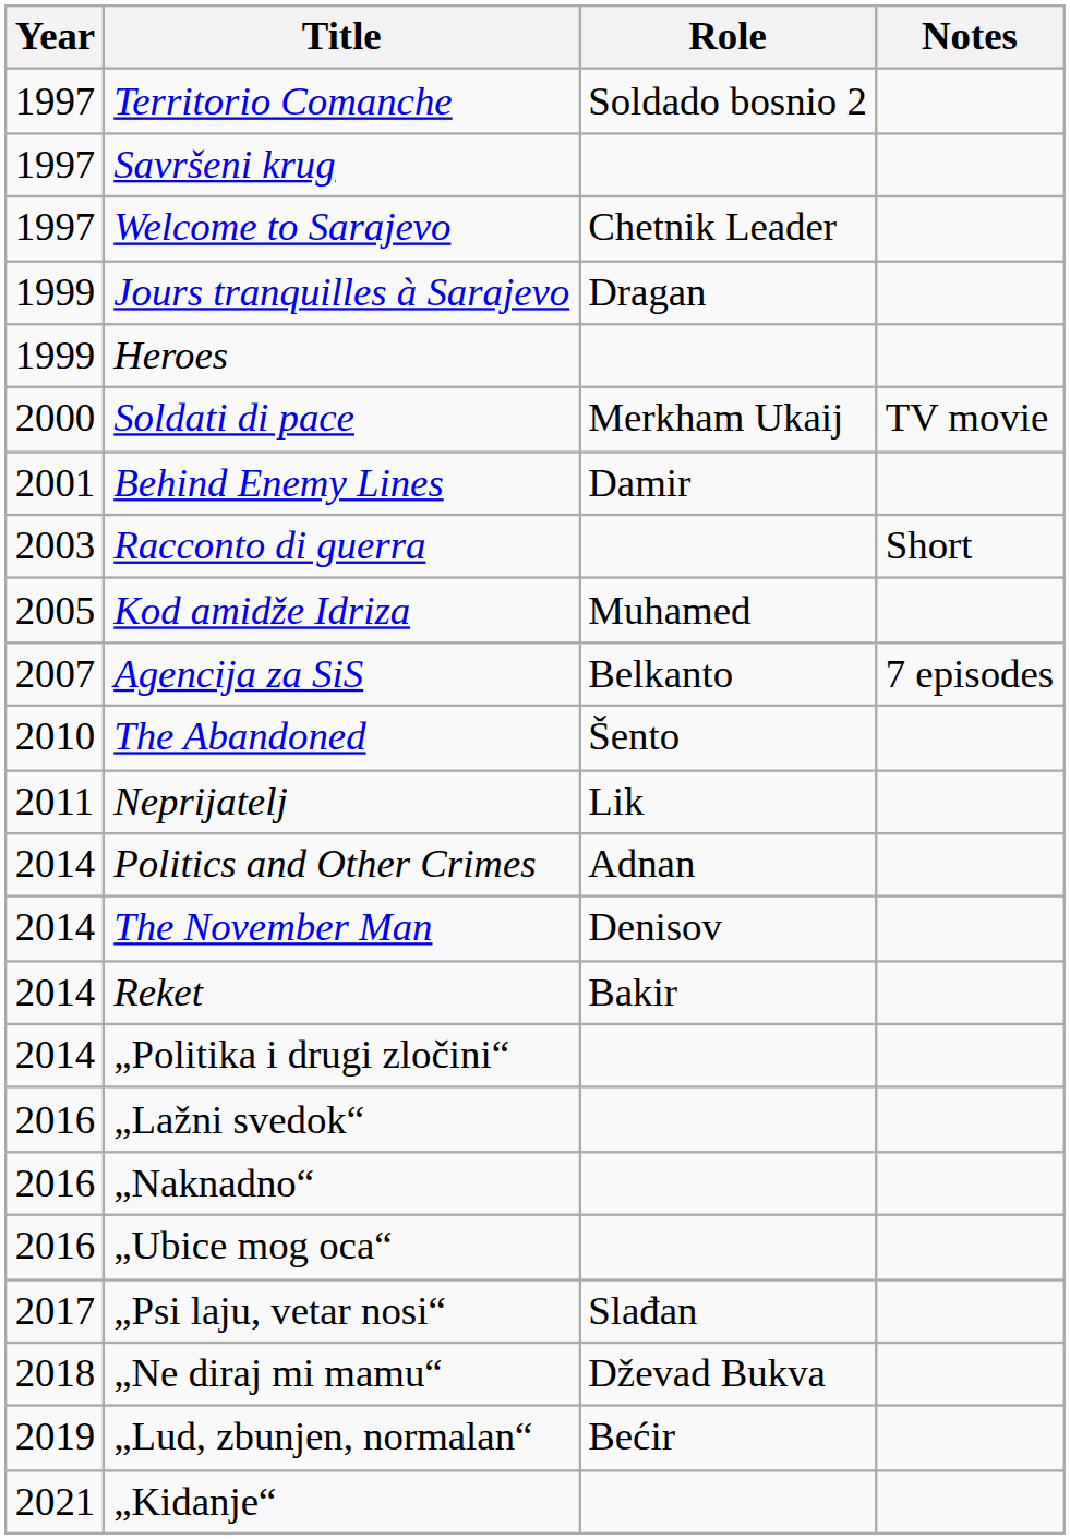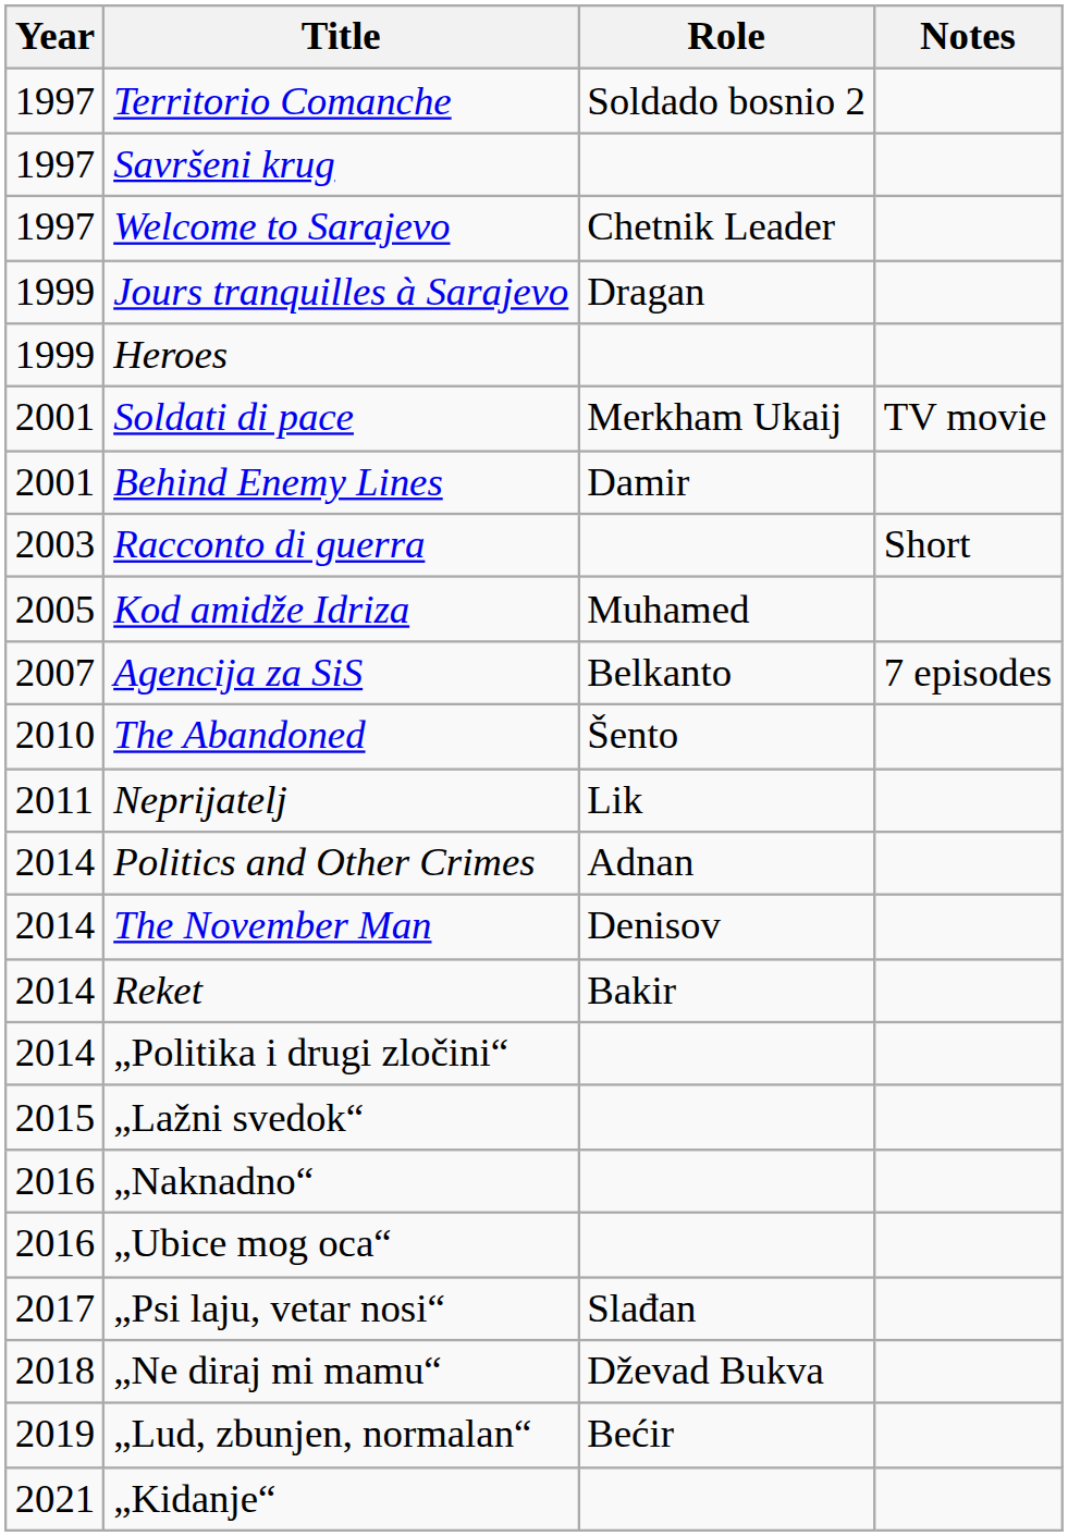 <table class="wikitable">
 <tr>
 <th>Year</th>
 <th>Title</th>
 <th>Role</th>
 <th>Notes</th>
 </tr>
 <tr>
 <td>1997</td>
 <td><em><a href='#'>Territorio Comanche</a></em></td>
 <td>Soldado bosnio 2</td>
 <td></td>
 </tr>
 <tr>
 <td>1997</td>
 <td><em><a href='#'>Savršeni krug</a></em></td>
 <td></td>
 <td></td>
 </tr>
 <tr>
 <td>1997</td>
 <td><em><a href='#'>Welcome to Sarajevo</a></em></td>
 <td>Chetnik Leader</td>
 <td></td>
 </tr>
 <tr>
 <td>1999</td>
 <td><em><a href='#'>Jours tranquilles à Sarajevo</a></em></td>
 <td>Dragan</td>
 <td></td>
 </tr>
 <tr>
 <td>1999</td>
 <td><em>Heroes</em></td>
 <td></td>
 <td></td>
 </tr>
 <tr>
-<td>2000</td>
+<td>2001</td>
 <td><em><a href='#'>Soldati di pace</a></em></td>
 <td>Merkham Ukaij</td>
 <td>TV movie</td>
 </tr>
 <tr>
 <td>2001</td>
 <td><em><a href='#'>Behind Enemy Lines</a></em></td>
 <td>Damir</td>
 <td></td>
 </tr>
 <tr>
 <td>2003</td>
 <td><em><a href='#'>Racconto di guerra</a></em></td>
 <td></td>
 <td>Short</td>
 </tr>
 <tr>
 <td>2005</td>
 <td><em><a href='#'>Kod amidže Idriza</a></em></td>
 <td>Muhamed</td>
 <td></td>
 </tr>
 <tr>
 <td>2007</td>
 <td><em><a href='#'>Agencija za SiS</a></em></td>
 <td>Belkanto</td>
 <td>7 episodes</td>
 </tr>
 <tr>
 <td>2010</td>
 <td><em><a href='#'>The Abandoned</a></em></td>
 <td>Šento</td>
 <td></td>
 </tr>
 <tr>
 <td>2011</td>
 <td><em>Neprijatelj</em></td>
 <td>Lik</td>
 <td></td>
 </tr>
 <tr>
 <td>2014</td>
 <td><em>Politics and Other Crimes</em></td>
 <td>Adnan</td>
 <td></td>
 </tr>
 <tr>
 <td>2014</td>
 <td><em><a href='#'>The November Man</a></em></td>
 <td>Denisov</td>
 <td></td>
 </tr>
 <tr>
 <td>2014</td>
 <td><em>Reket</em></td>
 <td>Bakir</td>
 <td></td>
 </tr>
 <tr>
 <td>2014</td>
 <td>„Politika i drugi zločini“</td>
 <td></td>
 <td></td>
 </tr>
 <tr>
-<td>2016</td>
+<td>2015</td>
 <td>„Lažni svedok“</td>
 <td></td>
 <td></td>
 </tr>
 <tr>
 <td>2016</td>
 <td>„Naknadno“</td>
 <td></td>
 <td></td>
 </tr>
 <tr>
 <td>2016</td>
 <td>„Ubice mog oca“</td>
 <td></td>
 <td></td>
 </tr>
 <tr>
 <td>2017</td>
 <td>„Psi laju, vetar nosi“</td>
 <td>Slađan</td>
 <td></td>
 </tr>
 <tr>
 <td>2018</td>
 <td>„Ne diraj mi mamu“</td>
 <td>Dževad Bukva</td>
 <td></td>
 </tr>
 <tr>
 <td>2019</td>
 <td>„Lud, zbunjen, normalan“</td>
 <td>Bećir</td>
 <td></td>
 </tr>
 <tr>
 <td>2021</td>
 <td>„Kidanje“</td>
 <td></td>
 <td></td>
 </tr>
 </table>
